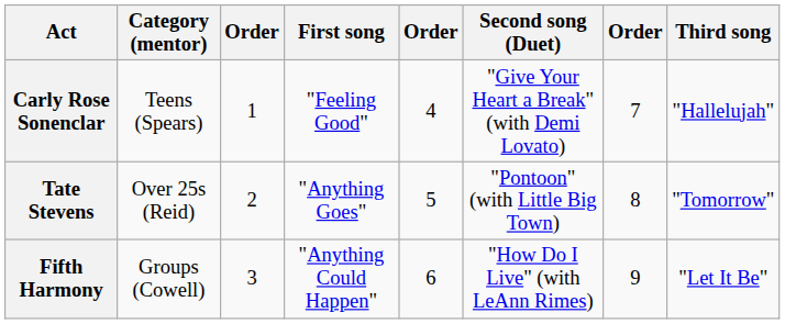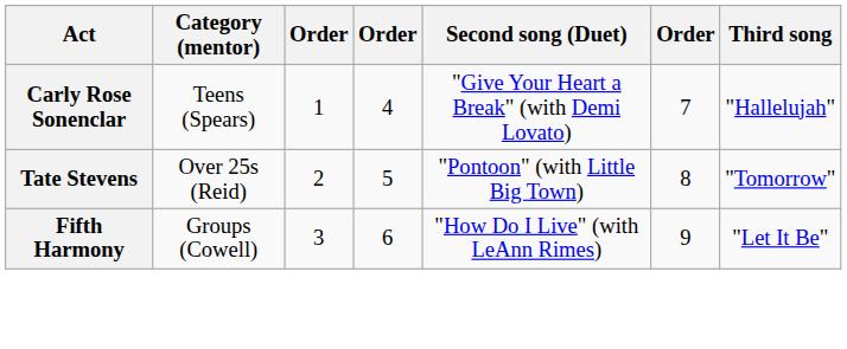 <table class="wikitable plainrowheaders" style="text-align:center;">
 <tr>
 <th scope="col">Act</th>
 <th scope="col">Category (mentor)</th>
 <th scope="col">Order</th>
-<th scope="col">First song</th>
 <th scope="col">Order</th>
 <th scope="col">Second song (Duet)</th>
 <th scope="col">Order</th>
 <th scope="col">Third song<br></th>
 </tr>
 <tr>
 <th scope="row">Carly Rose Sonenclar</th>
 <td>Teens (Spears)</td>
 <td>1</td>
-<td>"<a href='#'>Feeling Good</a>"</td>
 <td>4</td>
 <td>"<a href='#'>Give Your Heart a Break</a>" (with <a href='#'>Demi Lovato</a>)</td>
 <td>7</td>
 <td>"<a href='#'>Hallelujah</a>"<br></td>
 </tr>
 <tr>
 <th scope="row">Tate Stevens</th>
 <td>Over 25s (Reid)</td>
 <td>2</td>
-<td>"<a href='#'>Anything Goes</a>"</td>
 <td>5</td>
 <td>"<a href='#'>Pontoon</a>" (with <a href='#'>Little Big Town</a>)</td>
 <td>8</td>
 <td>"<a href='#'>Tomorrow</a>"<br></td>
 </tr>
 <tr>
 <th scope="row">Fifth Harmony</th>
 <td>Groups (Cowell)</td>
 <td>3</td>
-<td>"<a href='#'>Anything Could Happen</a>"</td>
 <td>6</td>
 <td>"<a href='#'>How Do I Live</a>" (with <a href='#'>LeAnn Rimes</a>)</td>
 <td>9</td>
 <td>"<a href='#'>Let It Be</a>"<br></td>
 </tr>
 </table>
